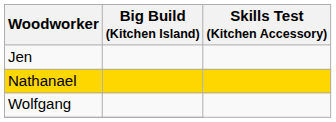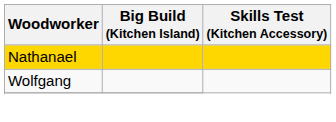 <table class="wikitable" style="text-align:center;">
 <tr>
 <th>Woodworker</th>
 <th>Big Build<br><small>(Kitchen Island)</small></th>
 <th>Skills Test<br><small>(Kitchen Accessory)</small></th>
-</tr>
-<tr>
-<td align="left">Jen</td>
-<td align="left"></td>
-<td></td>
 </tr>
 <tr style="background:Gold;">
 <td align="left">Nathanael</td>
 <td align="left"></td>
 <td></td>
 </tr>
 <tr>
 <td align="left">Wolfgang</td>
 <td align="left"></td>
 </tr>
 <tr>
 </tr>
 <tr>
 </tr>
 </table>
